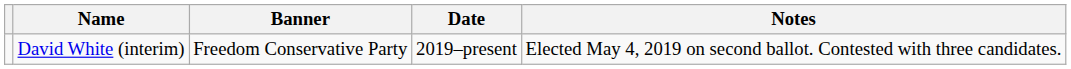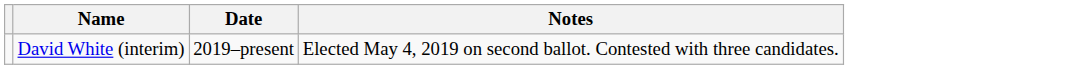 <table class="wikitable">
 <tr>
 <th></th>
 <th>Name</th>
-<th>Banner</th>
 <th>Date</th>
 <th>Notes</th>
 </tr>
 <tr>
 <td></td>
 <td><a href='#'>David White</a> (interim)</td>
-<td>Freedom Conservative Party</td>
 <td>2019–present</td>
 <td>Elected May 4, 2019 on second ballot. Contested with three candidates.</td>
 </tr>
 </table>
